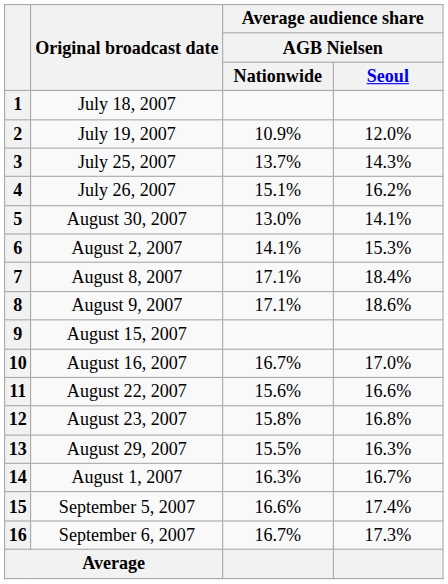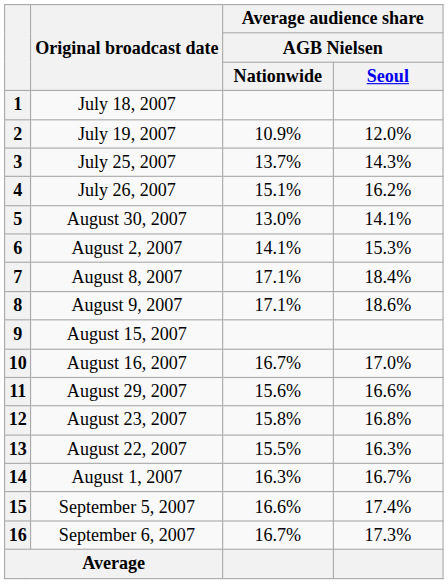 <table class="wikitable" style="text-align:center">
 <tr>
 <th rowspan="3"></th>
 <th rowspan="3">Original broadcast date</th>
 <th colspan="2">Average audience share</th>
 </tr>
 <tr>
 <th colspan="2">AGB Nielsen</th>
 </tr>
 <tr>
 <th width="90">Nationwide</th>
 <th width="90"><a href='#'>Seoul</a></th>
 </tr>
 <tr>
 <th>1</th>
 <td>July 18, 2007</td>
 <td><strong></strong> </td>
 <td><strong></strong> </td>
 </tr>
 <tr>
 <th>2</th>
 <td>July 19, 2007</td>
 <td>10.9% </td>
 <td>12.0% </td>
 </tr>
 <tr>
 <th>3</th>
 <td>July 25, 2007</td>
 <td>13.7% </td>
 <td>14.3% </td>
 </tr>
 <tr>
 <th>4</th>
 <td>July 26, 2007</td>
 <td>15.1% </td>
 <td>16.2% </td>
 </tr>
 <tr>
 <th>5</th>
 <td>August 30, 2007</td>
 <td>13.0% </td>
 <td>14.1% </td>
 </tr>
 <tr>
 <th>6</th>
 <td>August 2, 2007</td>
 <td>14.1% </td>
 <td>15.3% </td>
 </tr>
 <tr>
 <th>7</th>
 <td>August 8, 2007</td>
 <td>17.1% </td>
 <td>18.4% </td>
 </tr>
 <tr>
 <th>8</th>
 <td>August 9, 2007</td>
 <td>17.1% </td>
 <td>18.6% </td>
 </tr>
 <tr>
 <th>9</th>
 <td>August 15, 2007</td>
 <td><strong></strong> </td>
 <td><strong></strong> </td>
 </tr>
 <tr>
 <th>10</th>
 <td>August 16, 2007</td>
 <td>16.7% </td>
 <td>17.0% </td>
 </tr>
 <tr>
 <th>11</th>
-<td>August 22, 2007</td>
+<td>August 29, 2007</td>
 <td>15.6% </td>
 <td>16.6% </td>
 </tr>
 <tr>
 <th>12</th>
 <td>August 23, 2007</td>
 <td>15.8% </td>
 <td>16.8% </td>
 </tr>
 <tr>
 <th>13</th>
-<td>August 29, 2007</td>
+<td>August 22, 2007</td>
 <td>15.5% </td>
 <td>16.3% </td>
 </tr>
 <tr>
 <th>14</th>
 <td>August 1, 2007</td>
 <td>16.3% </td>
 <td>16.7% </td>
 </tr>
 <tr>
 <th>15</th>
 <td>September 5, 2007</td>
 <td>16.6% </td>
 <td>17.4% </td>
 </tr>
 <tr>
 <th>16</th>
 <td>September 6, 2007</td>
 <td>16.7% </td>
 <td>17.3% </td>
 </tr>
 <tr>
 <th colspan="2">Average</th>
 <th></th>
 <th></th>
 </tr>
 </table>
